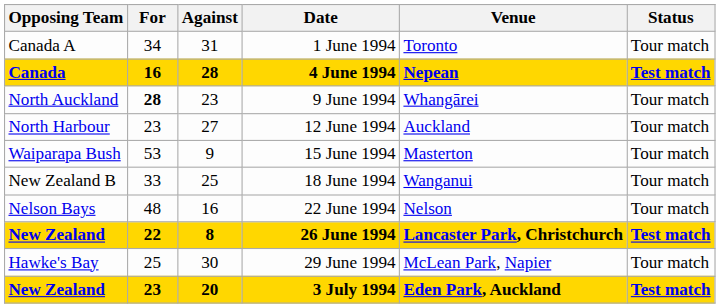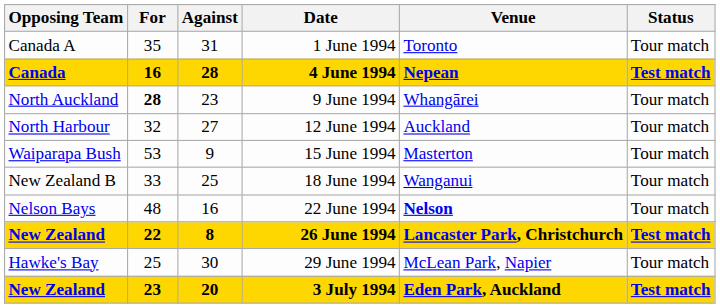 <table class=wikitable>
 <tr>
 <th>Opposing Team</th>
 <th>For</th>
 <th>Against</th>
 <th>Date</th>
 <th>Venue</th>
 <th>Status</th>
 </tr>
 <tr bgcolor=#fdfdfd>
 <td>Canada A</td>
-<td align=center width=40>34</td>
+<td align=center width=40>35</td>
 <td align=center width=40>31</td>
 <td width=140 align=right>1 June 1994</td>
 <td><a href='#'>Toronto</a></td>
 <td>Tour match</td>
 </tr>
 <tr bgcolor=gold>
 <td><strong><a href='#'>Canada</a></strong></td>
 <td align=center width=40><strong>16</strong></td>
 <td align=center width=40><strong>28</strong></td>
 <td width=140 align=right><strong>4 June 1994</strong></td>
 <td><strong><a href='#'>Nepean</a></strong></td>
 <td><strong><a href='#'>Test match</a></strong></td>
 </tr>
 <tr bgcolor=#fdfdfd>
 <td><a href='#'>North Auckland</a></td>
 <td align=center width=40><strong>28</strong></td>
 <td align=center width=40>23</td>
 <td width=140 align=right>9 June 1994</td>
 <td><a href='#'>Whangārei</a></td>
 <td>Tour match</td>
 </tr>
 <tr bgcolor=#fdfdfd>
 <td><a href='#'>North Harbour</a></td>
-<td align=center width=40>23</td>
+<td align=center width=40>32</td>
 <td align=center width=40>27</td>
 <td width=140 align=right>12 June 1994</td>
 <td><a href='#'>Auckland</a></td>
 <td>Tour match</td>
 </tr>
 <tr bgcolor=#fdfdfd>
 <td><a href='#'>Waiparapa Bush</a></td>
 <td align=center width=40>53</td>
 <td align=center width=40>9</td>
 <td width=140 align=right>15 June 1994</td>
 <td><a href='#'>Masterton</a></td>
 <td>Tour match</td>
 </tr>
 <tr bgcolor=#fdfdfd>
 <td>New Zealand B</td>
 <td align=center width=40>33</td>
 <td align=center width=40>25</td>
 <td width=140 align=right>18 June 1994</td>
 <td><a href='#'>Wanganui</a></td>
 <td>Tour match</td>
 </tr>
 <tr bgcolor=#fdfdfd>
 <td><a href='#'>Nelson Bays</a></td>
 <td align=center width=40>48</td>
 <td align=center width=40>16</td>
 <td width=140 align=right>22 June 1994</td>
-<td><a href='#'>Nelson</a></td>
+<td><strong><a href='#'>Nelson</a></strong></td>
 <td>Tour match</td>
 </tr>
 <tr bgcolor=gold>
 <td><strong><a href='#'>New Zealand</a></strong></td>
 <td align=center width=40><strong>22</strong></td>
 <td align=center width=40><strong>8</strong></td>
 <td width=140 align=right><strong>26 June 1994</strong></td>
 <td><strong><a href='#'>Lancaster Park</a>, Christchurch</strong></td>
 <td><strong><a href='#'>Test match</a></strong></td>
 </tr>
 <tr bgcolor=#fdfdfd>
 <td><a href='#'>Hawke's Bay</a></td>
 <td align=center width=40>25</td>
 <td align=center width=40>30</td>
 <td width=140 align=right>29 June 1994</td>
 <td><a href='#'>McLean Park</a>, <a href='#'>Napier</a></td>
 <td>Tour match</td>
 </tr>
 <tr bgcolor=gold>
 <td><strong><a href='#'>New Zealand</a></strong></td>
 <td align=center width=40><strong>23</strong></td>
 <td align=center width=40><strong>20</strong></td>
 <td width=140 align=right><strong>3 July 1994</strong></td>
 <td><strong><a href='#'>Eden Park</a>, Auckland</strong></td>
 <td><strong><a href='#'>Test match</a></strong></td>
 </tr>
 </table>
